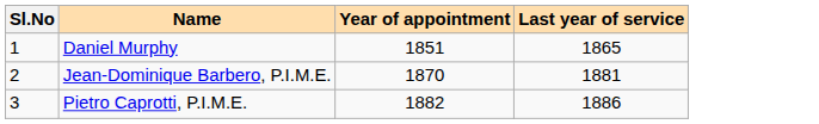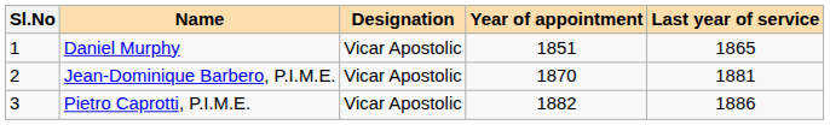 <table class="wikitable">
 <tr>
 <th>Sl.No</th>
 <th style="background: #ffdead;">Name</th>
+<th style="background: #ffdead;">Designation</th>
 <th style="background: #ffdead;">Year of appointment</th>
 <th style="background: #ffdead;">Last year of service</th>
 </tr>
 <tr>
 <td>1</td>
 <td><a href='#'>Daniel Murphy</a></td>
+<td align="center">Vicar Apostolic</td>
 <td align="center">1851</td>
 <td align="center">1865</td>
 </tr>
 <tr>
 <td>2</td>
 <td><a href='#'>Jean-Dominique Barbero</a>, P.I.M.E.</td>
+<td align="center">Vicar Apostolic</td>
 <td align="center">1870</td>
 <td align="center">1881</td>
 </tr>
 <tr>
 <td>3</td>
 <td><a href='#'>Pietro Caprotti</a>, P.I.M.E.</td>
+<td align="center">Vicar Apostolic</td>
 <td align="center">1882</td>
 <td align="center">1886</td>
 </tr>
 </table>
